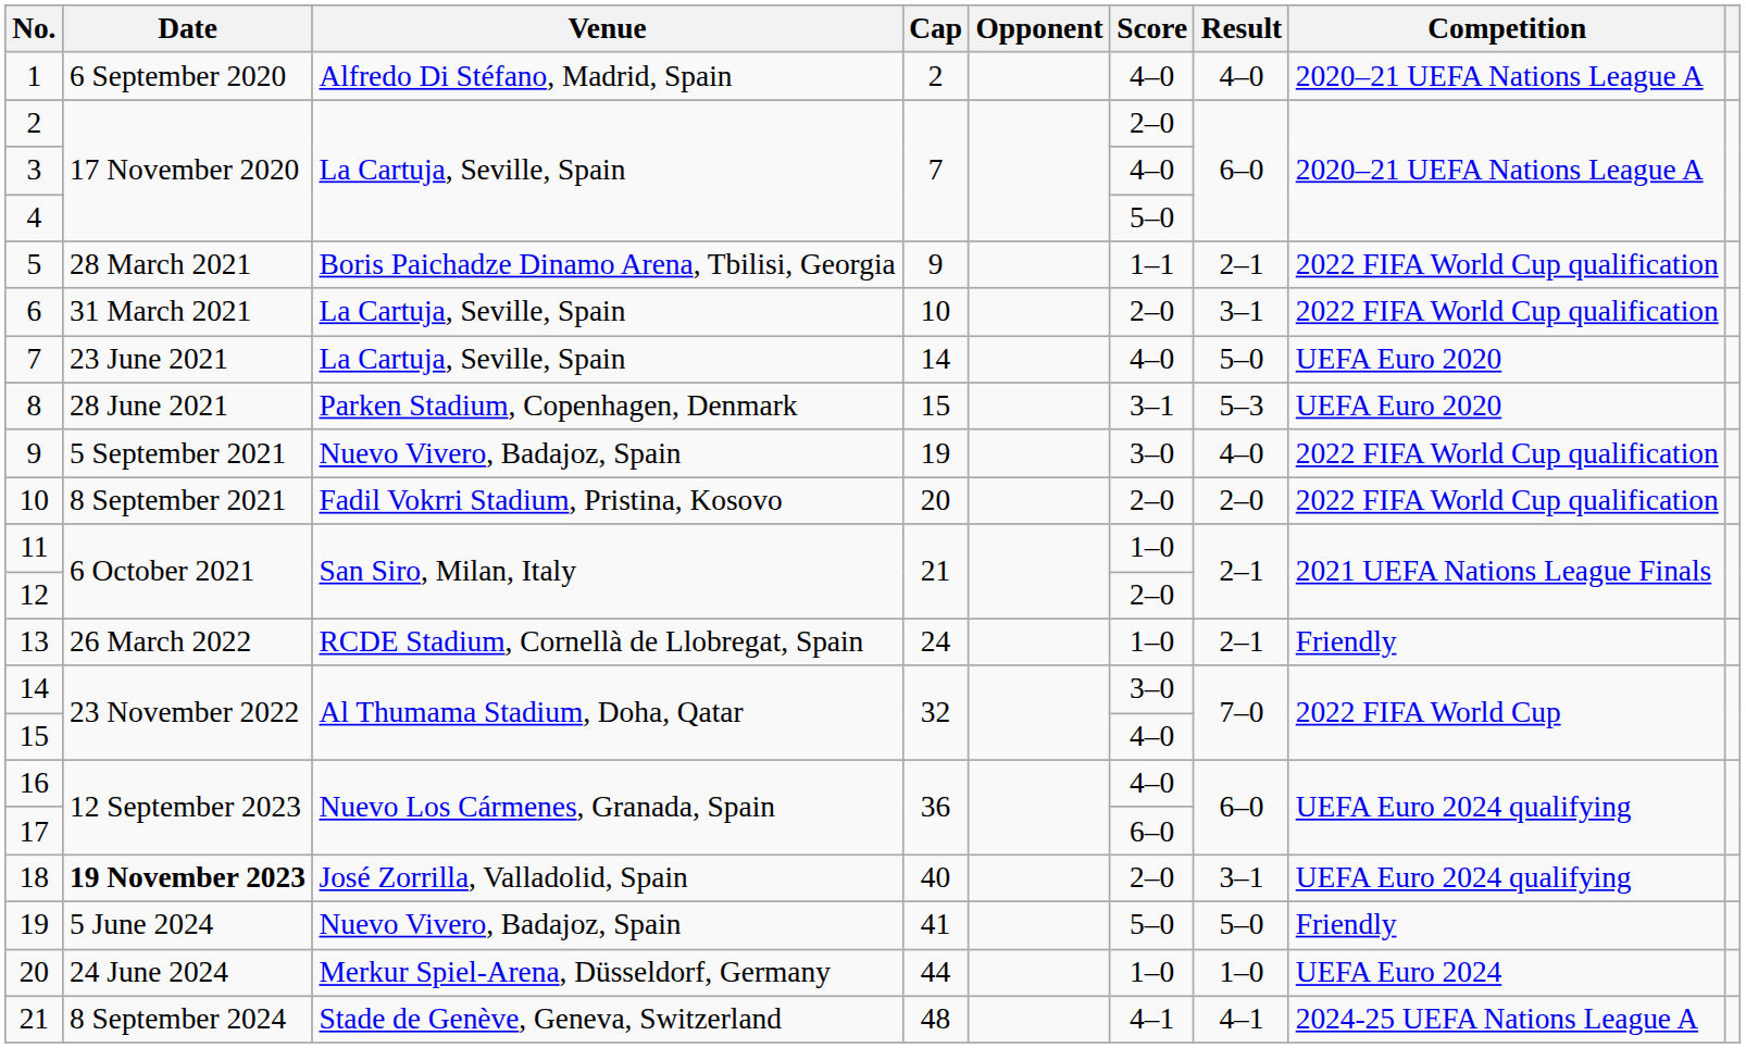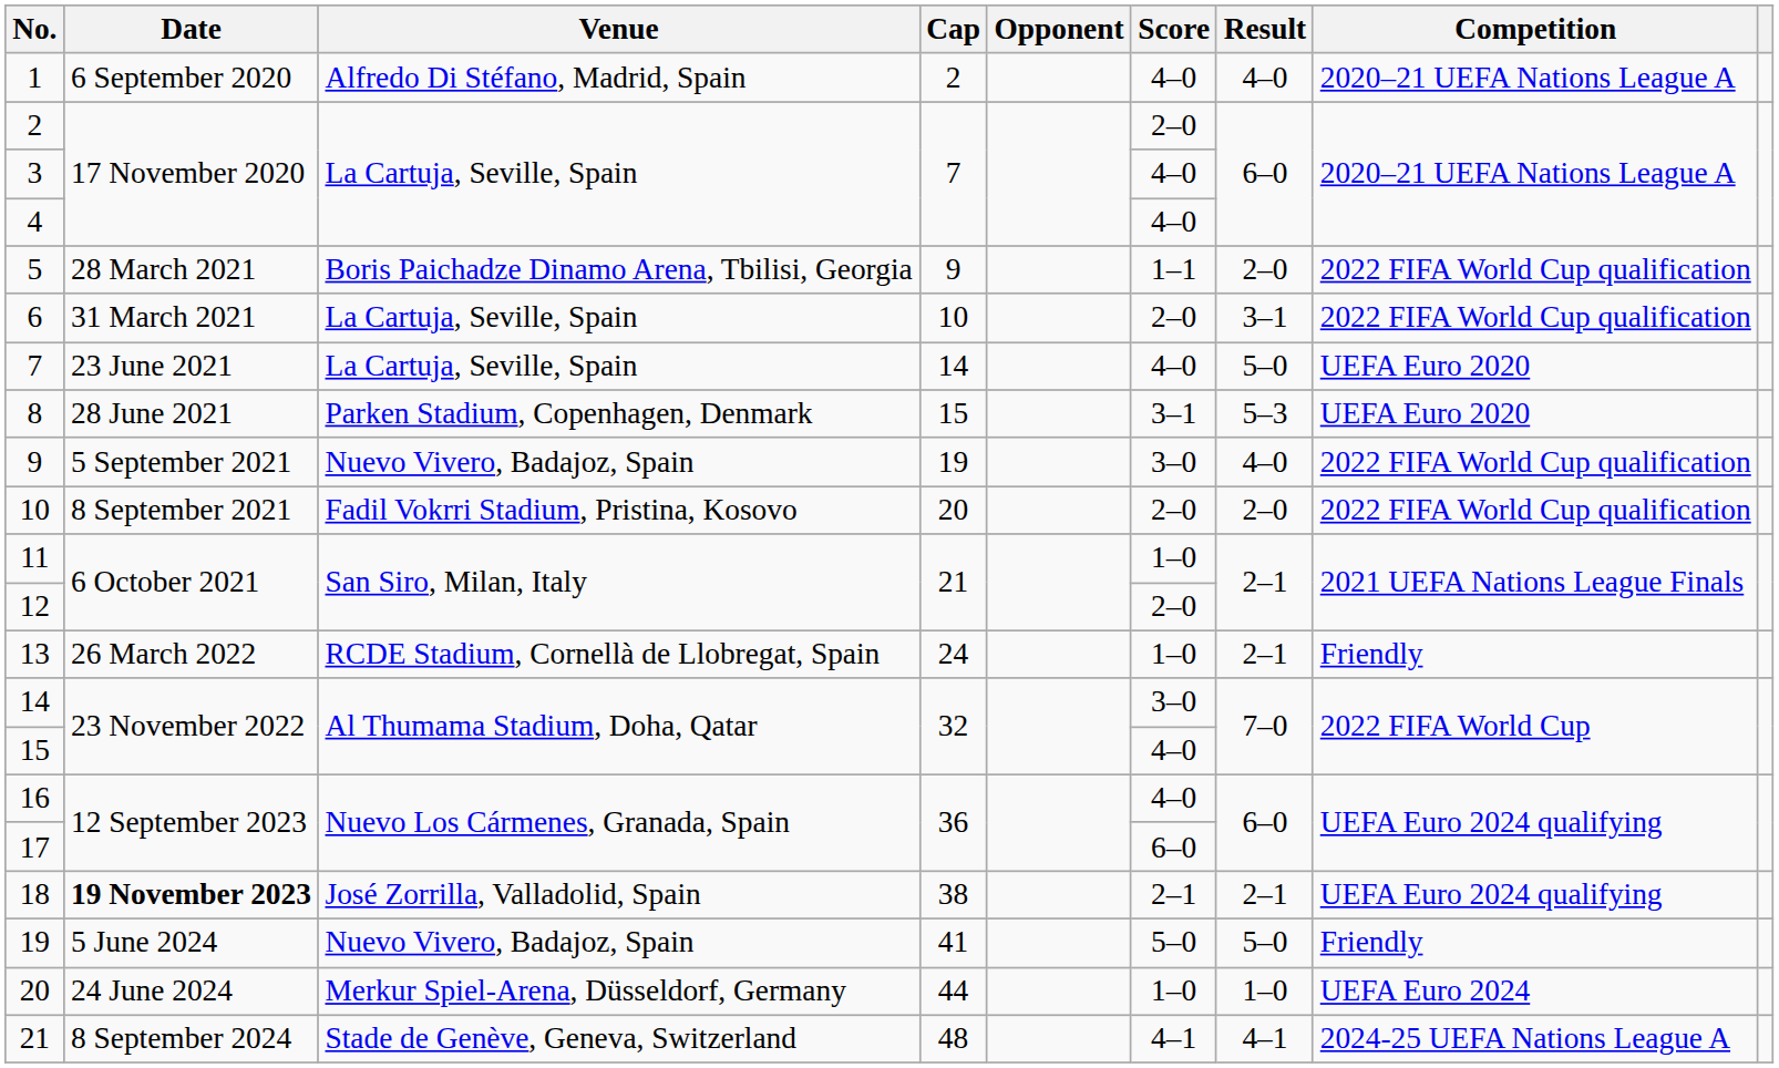 <table class="wikitable sortable">
 <tr>
 <th scope="col">No.</th>
 <th scope="col">Date</th>
 <th scope="col">Venue</th>
 <th scope="col">Cap</th>
 <th scope="col">Opponent</th>
 <th scope="col">Score</th>
 <th scope="col">Result</th>
 <th scope="col">Competition</th>
 <th scope="col" class="unsortable"></th>
 </tr>
 <tr>
 <td style="text-align: center;">1</td>
 <td>6 September 2020</td>
 <td><a href='#'>Alfredo Di Stéfano</a>, Madrid, Spain</td>
 <td style="text-align: center;">2</td>
 <td></td>
 <td style="text-align: center;">4–0</td>
 <td style="text-align: center;">4–0</td>
 <td><a href='#'>2020–21 UEFA Nations League A</a></td>
 <td style="text-align: center;"></td>
 </tr>
 <tr>
 <td style="text-align: center;">2</td>
 <td rowspan="3">17 November 2020</td>
 <td rowspan="3"><a href='#'>La Cartuja</a>, Seville, Spain</td>
 <td rowspan="3" style="text-align: center;">7</td>
 <td rowspan="3"></td>
 <td style="text-align: center;">2–0</td>
 <td rowspan="3" style="text-align: center;">6–0</td>
 <td rowspan="3"><a href='#'>2020–21 UEFA Nations League A</a></td>
 <td rowspan="3" align="center"></td>
 </tr>
 <tr>
 <td style="text-align: center;">3</td>
 <td style="text-align: center;">4–0</td>
 </tr>
 <tr>
 <td style="text-align: center;">4</td>
-<td style="text-align: center;">5–0</td>
+<td style="text-align: center;">4–0</td>
 </tr>
 <tr>
 <td style="text-align: center;">5</td>
 <td>28 March 2021</td>
 <td><a href='#'>Boris Paichadze Dinamo Arena</a>, Tbilisi, Georgia</td>
 <td style="text-align: center;">9</td>
 <td></td>
 <td style="text-align: center;">1–1</td>
-<td style="text-align: center;">2–1</td>
+<td style="text-align: center;">2–0</td>
 <td><a href='#'>2022 FIFA World Cup qualification</a></td>
 <td style="text-align: center;"></td>
 </tr>
 <tr>
 <td style="text-align: center;">6</td>
 <td>31 March 2021</td>
 <td><a href='#'>La Cartuja</a>, Seville, Spain</td>
 <td style="text-align: center;">10</td>
 <td></td>
 <td style="text-align: center;">2–0</td>
 <td style="text-align: center;">3–1</td>
 <td><a href='#'>2022 FIFA World Cup qualification</a></td>
 <td style="text-align: center;"></td>
 </tr>
 <tr>
 <td style="text-align: center;">7</td>
 <td>23 June 2021</td>
 <td><a href='#'>La Cartuja</a>, Seville, Spain</td>
 <td style="text-align: center;">14</td>
 <td></td>
 <td style="text-align: center;">4–0</td>
 <td style="text-align: center;">5–0</td>
 <td><a href='#'>UEFA Euro 2020</a></td>
 <td style="text-align: center;"></td>
 </tr>
 <tr>
 <td style="text-align: center;">8</td>
 <td>28 June 2021</td>
 <td><a href='#'>Parken Stadium</a>, Copenhagen, Denmark</td>
 <td style="text-align: center;">15</td>
 <td></td>
 <td style="text-align: center;">3–1</td>
 <td style="text-align: center;">5–3 </td>
 <td><a href='#'>UEFA Euro 2020</a></td>
 <td style="text-align: center;"></td>
 </tr>
 <tr>
 <td style="text-align: center;">9</td>
 <td>5 September 2021</td>
 <td><a href='#'>Nuevo Vivero</a>, Badajoz, Spain</td>
 <td style="text-align: center;">19</td>
 <td></td>
 <td style="text-align: center;">3–0</td>
 <td style="text-align: center;">4–0</td>
 <td><a href='#'>2022 FIFA World Cup qualification</a></td>
 <td style="text-align: center;"></td>
 </tr>
 <tr>
 <td style="text-align: center;">10</td>
 <td>8 September 2021</td>
 <td><a href='#'>Fadil Vokrri Stadium</a>, Pristina, Kosovo</td>
 <td style="text-align: center;">20</td>
 <td></td>
 <td style="text-align: center;">2–0</td>
 <td style="text-align: center;">2–0</td>
 <td><a href='#'>2022 FIFA World Cup qualification</a></td>
 <td style="text-align: center;"></td>
 </tr>
 <tr>
 <td style="text-align: center;">11</td>
 <td rowspan="2">6 October 2021</td>
 <td rowspan="2"><a href='#'>San Siro</a>, Milan, Italy</td>
 <td rowspan="2" style="text-align: center;">21</td>
 <td rowspan="2"></td>
 <td style="text-align: center;">1–0</td>
 <td rowspan="2" style="text-align: center;">2–1</td>
 <td rowspan="2"><a href='#'>2021 UEFA Nations League Finals</a></td>
 <td rowspan="2" style="text-align: center;"></td>
 </tr>
 <tr>
 <td style="text-align: center;">12</td>
 <td style="text-align: center;">2–0</td>
 </tr>
 <tr>
 <td style="text-align: center;">13</td>
 <td>26 March 2022</td>
 <td><a href='#'>RCDE Stadium</a>, Cornellà de Llobregat, Spain</td>
 <td style="text-align: center;">24</td>
 <td></td>
 <td style="text-align: center;">1–0</td>
 <td style="text-align: center;">2–1</td>
 <td><a href='#'>Friendly</a></td>
 <td style="text-align: center;"></td>
 </tr>
 <tr>
 <td style="text-align: center;">14</td>
 <td rowspan="2">23 November 2022</td>
 <td rowspan="2"><a href='#'>Al Thumama Stadium</a>, Doha, Qatar</td>
 <td rowspan="2" style="text-align: center;">32</td>
 <td rowspan="2"></td>
 <td style="text-align: center;">3–0</td>
 <td rowspan="2" style="text-align: center;">7–0</td>
 <td rowspan="2"><a href='#'>2022 FIFA World Cup</a></td>
 <td rowspan="2" style="text-align: center;"></td>
 </tr>
 <tr>
 <td style="text-align: center;">15</td>
 <td style="text-align: center;">4–0</td>
 </tr>
 <tr>
 <td style="text-align: center;">16</td>
 <td rowspan="2">12 September 2023</td>
 <td rowspan="2"><a href='#'>Nuevo Los Cármenes</a>, Granada, Spain</td>
 <td rowspan="2" style="text-align: center;">36</td>
 <td rowspan="2"></td>
 <td style="text-align: center;">4–0</td>
 <td rowspan="2" style="text-align: center;">6–0</td>
 <td rowspan="2"><a href='#'>UEFA Euro 2024 qualifying</a></td>
 <td rowspan="2" style="text-align: center;"></td>
 </tr>
 <tr>
 <td style="text-align: center;">17</td>
 <td style="text-align: center;">6–0</td>
 </tr>
 <tr>
 <td style="text-align: center;">18</td>
 <td><strong>19 November 2023</strong></td>
 <td><a href='#'>José Zorrilla</a>, Valladolid, Spain</td>
-<td align=center>40</td>
+<td align=center>38</td>
 <td></td>
-<td style="text-align: center;">2–0</td>
-<td align=center>3–1</td>
+<td align=center>2–1</td>
+<td style="text-align: center;">2–1</td>
 <td><a href='#'>UEFA Euro 2024 qualifying</a></td>
 <td style="text-align: center;"></td>
 </tr>
 <tr>
 <td style="text-align: center;">19</td>
 <td>5 June 2024</td>
 <td><a href='#'>Nuevo Vivero</a>, Badajoz, Spain</td>
 <td style="text-align: center;">41</td>
 <td></td>
 <td style="text-align: center;">5–0</td>
 <td style="text-align: center;">5–0</td>
 <td><a href='#'>Friendly</a></td>
 <td style="text-align: center;"></td>
 </tr>
 <tr>
 <td style="text-align: center;">20</td>
 <td>24 June 2024</td>
 <td><a href='#'>Merkur Spiel-Arena</a>, Düsseldorf, Germany</td>
 <td style="text-align: center;">44</td>
 <td></td>
 <td style="text-align: center;">1–0</td>
 <td style="text-align: center;">1–0</td>
 <td><a href='#'>UEFA Euro 2024</a></td>
 <td style="text-align: center;"></td>
 </tr>
 <tr>
 <td style="text-align: center;">21</td>
 <td>8 September 2024</td>
 <td><a href='#'>Stade de Genève</a>, Geneva, Switzerland</td>
 <td style="text-align: center;">48</td>
 <td></td>
 <td style="text-align: center;">4–1</td>
 <td style="text-align: center;">4–1</td>
 <td><a href='#'>2024-25 UEFA Nations League A</a></td>
 <td style="text-align: center;"></td>
 </tr>
 </table>
